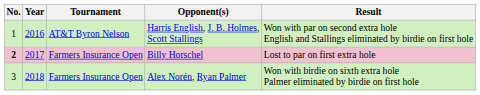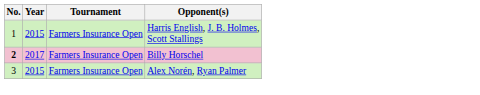 <table class="wikitable" style="font-size:95%;">
 <tr>
 <th>No.</th>
 <th>Year</th>
 <th>Tournament</th>
 <th>Opponent(s)</th>
-<th>Result</th>
 </tr>
 <tr style="background:#D0F0C0;">
 <td align=center>1</td>
-<td><a href='#'>2016</a></td>
-<td><a href='#'>AT&T Byron Nelson</a></td>
+<td><a href='#'>2015</a></td>
+<td><a href='#'>Farmers Insurance Open</a></td>
 <td> <a href='#'>Harris English</a>,  <a href='#'>J. B. Holmes</a>,<br> <a href='#'>Scott Stallings</a></td>
-<td>Won with par on second extra hole<br>English and Stallings eliminated by birdie on first hole</td>
 </tr>
 <tr style="background:#F2C1D1;">
 <td align=center><strong>2</strong></td>
 <td><a href='#'>2017</a></td>
 <td><a href='#'>Farmers Insurance Open</a></td>
 <td> <a href='#'>Billy Horschel</a></td>
-<td>Lost to par on first extra hole</td>
 </tr>
 <tr style="background:#D0F0C0;">
 <td align=center>3</td>
-<td><a href='#'>2018</a></td>
+<td><a href='#'>2015</a></td>
 <td><a href='#'>Farmers Insurance Open</a></td>
 <td> <a href='#'>Alex Norén</a>,  <a href='#'>Ryan Palmer</a></td>
-<td>Won with birdie on sixth extra hole<br>Palmer eliminated by birdie on first hole</td>
 </tr>
 </table>
